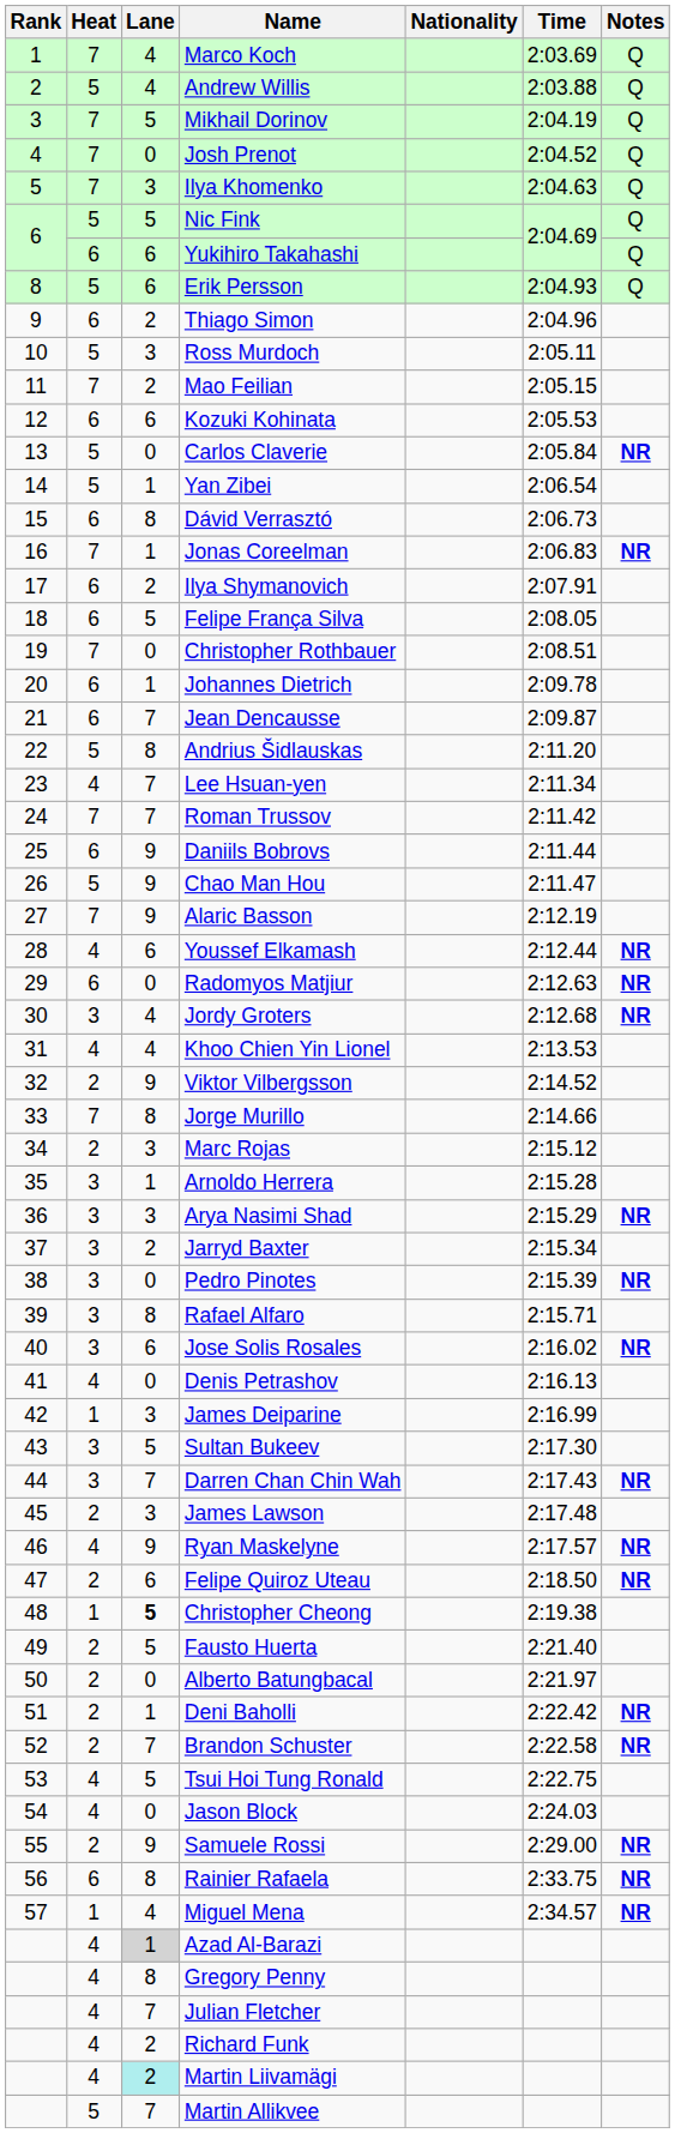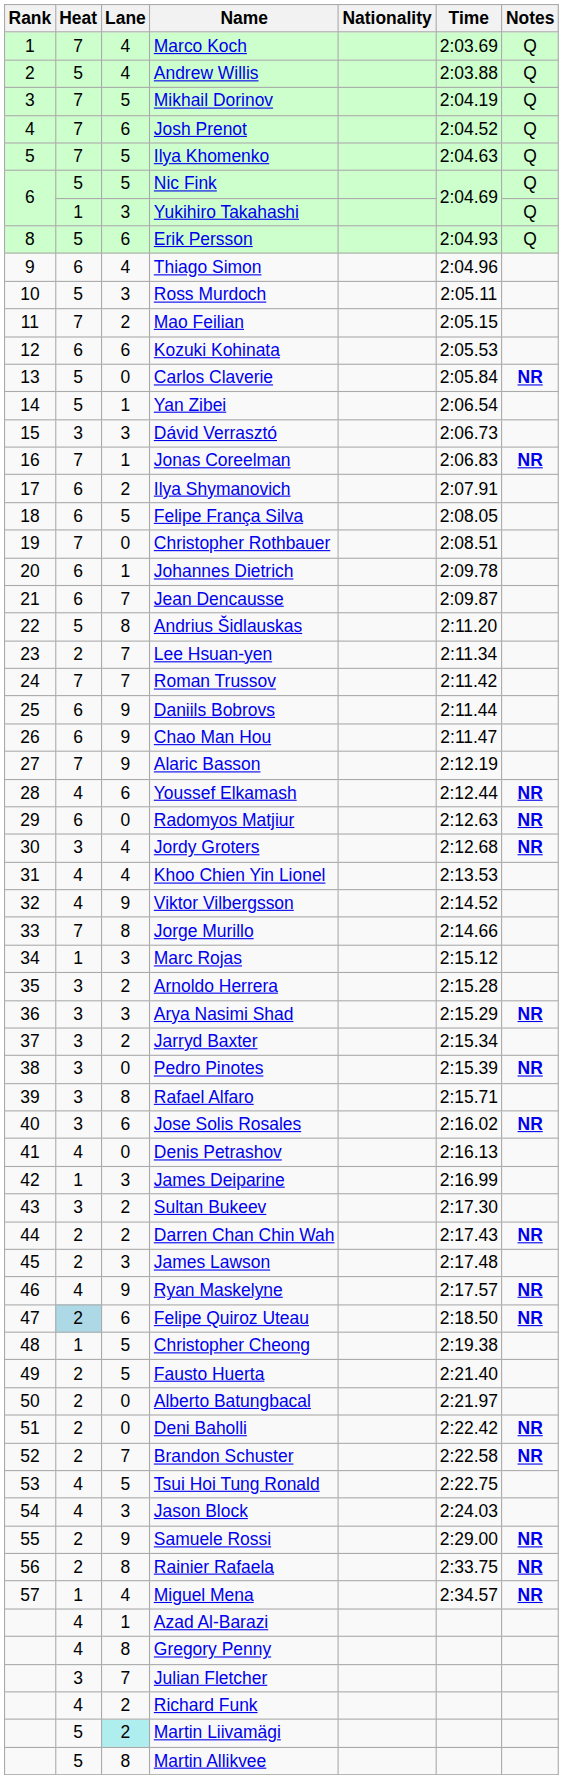 <table class="wikitable sortable" style="text-align:center">
 <tr>
 <th>Rank</th>
 <th>Heat</th>
 <th>Lane</th>
 <th>Name</th>
 <th>Nationality</th>
 <th>Time</th>
 <th>Notes</th>
 </tr>
 <tr bgcolor=ccffcc>
 <td>1</td>
 <td>7</td>
 <td>4</td>
 <td align=left><a href='#'>Marco Koch</a></td>
 <td align=left></td>
 <td>2:03.69</td>
 <td>Q</td>
 </tr>
 <tr bgcolor=ccffcc>
 <td>2</td>
 <td>5</td>
 <td>4</td>
 <td align=left><a href='#'>Andrew Willis</a></td>
 <td align=left></td>
 <td>2:03.88</td>
 <td>Q</td>
 </tr>
 <tr bgcolor=ccffcc>
 <td>3</td>
 <td>7</td>
 <td>5</td>
 <td align=left><a href='#'>Mikhail Dorinov</a></td>
 <td align=left></td>
 <td>2:04.19</td>
 <td>Q</td>
 </tr>
 <tr bgcolor=ccffcc>
 <td>4</td>
 <td>7</td>
-<td>0</td>
+<td>6</td>
 <td align=left><a href='#'>Josh Prenot</a></td>
 <td align=left></td>
 <td>2:04.52</td>
 <td>Q</td>
 </tr>
 <tr bgcolor=ccffcc>
 <td>5</td>
 <td>7</td>
-<td>3</td>
+<td>5</td>
 <td align=left><a href='#'>Ilya Khomenko</a></td>
 <td align=left></td>
 <td>2:04.63</td>
 <td>Q</td>
 </tr>
 <tr bgcolor=ccffcc>
 <td rowspan=2>6</td>
 <td>5</td>
 <td>5</td>
 <td align=left><a href='#'>Nic Fink</a></td>
 <td align=left></td>
 <td rowspan=2>2:04.69</td>
 <td>Q</td>
 </tr>
 <tr bgcolor=ccffcc>
-<td>6</td>
-<td>6</td>
+<td>1</td>
+<td>3</td>
 <td align=left><a href='#'>Yukihiro Takahashi</a></td>
 <td align=left></td>
 <td>Q</td>
 </tr>
 <tr bgcolor=ccffcc>
 <td>8</td>
 <td>5</td>
 <td>6</td>
 <td align=left><a href='#'>Erik Persson</a></td>
 <td align=left></td>
 <td>2:04.93</td>
 <td>Q</td>
 </tr>
 <tr>
 <td>9</td>
 <td>6</td>
-<td>2</td>
+<td>4</td>
 <td align=left><a href='#'>Thiago Simon</a></td>
 <td align=left></td>
 <td>2:04.96</td>
 <td></td>
 </tr>
 <tr>
 <td>10</td>
 <td>5</td>
 <td>3</td>
 <td align=left><a href='#'>Ross Murdoch</a></td>
 <td align=left></td>
 <td>2:05.11</td>
 <td></td>
 </tr>
 <tr>
 <td>11</td>
 <td>7</td>
 <td>2</td>
 <td align=left><a href='#'>Mao Feilian</a></td>
 <td align=left></td>
 <td>2:05.15</td>
 <td></td>
 </tr>
 <tr>
 <td>12</td>
 <td>6</td>
 <td>6</td>
 <td align=left><a href='#'>Kozuki Kohinata</a></td>
 <td align=left></td>
 <td>2:05.53</td>
 <td></td>
 </tr>
 <tr>
 <td>13</td>
 <td>5</td>
 <td>0</td>
 <td align=left><a href='#'>Carlos Claverie</a></td>
 <td align=left></td>
 <td>2:05.84</td>
 <td><strong><a href='#'>NR</a></strong></td>
 </tr>
 <tr>
 <td>14</td>
 <td>5</td>
 <td>1</td>
 <td align=left><a href='#'>Yan Zibei</a></td>
 <td align=left></td>
 <td>2:06.54</td>
 <td></td>
 </tr>
 <tr>
 <td>15</td>
-<td>6</td>
-<td>8</td>
+<td>3</td>
+<td>3</td>
 <td align=left><a href='#'>Dávid Verrasztó</a></td>
 <td align=left></td>
 <td>2:06.73</td>
 <td></td>
 </tr>
 <tr>
 <td>16</td>
 <td>7</td>
 <td>1</td>
 <td align=left><a href='#'>Jonas Coreelman</a></td>
 <td align=left></td>
 <td>2:06.83</td>
 <td><strong><a href='#'>NR</a></strong></td>
 </tr>
 <tr>
 <td>17</td>
 <td>6</td>
 <td>2</td>
 <td align=left><a href='#'>Ilya Shymanovich</a></td>
 <td align=left></td>
 <td>2:07.91</td>
 <td></td>
 </tr>
 <tr>
 <td>18</td>
 <td>6</td>
 <td>5</td>
 <td align=left><a href='#'>Felipe França Silva</a></td>
 <td align=left></td>
 <td>2:08.05</td>
 <td></td>
 </tr>
 <tr>
 <td>19</td>
 <td>7</td>
 <td>0</td>
 <td align=left><a href='#'>Christopher Rothbauer</a></td>
 <td align=left></td>
 <td>2:08.51</td>
 <td></td>
 </tr>
 <tr>
 <td>20</td>
 <td>6</td>
 <td>1</td>
 <td align=left><a href='#'>Johannes Dietrich</a></td>
 <td align=left></td>
 <td>2:09.78</td>
 <td></td>
 </tr>
 <tr>
 <td>21</td>
 <td>6</td>
 <td>7</td>
 <td align=left><a href='#'>Jean Dencausse</a></td>
 <td align=left></td>
 <td>2:09.87</td>
 <td></td>
 </tr>
 <tr>
 <td>22</td>
 <td>5</td>
 <td>8</td>
 <td align=left><a href='#'>Andrius Šidlauskas</a></td>
 <td align=left></td>
 <td>2:11.20</td>
 <td></td>
 </tr>
 <tr>
 <td>23</td>
-<td>4</td>
+<td>2</td>
 <td>7</td>
 <td align=left><a href='#'>Lee Hsuan-yen</a></td>
 <td align=left></td>
 <td>2:11.34</td>
 <td></td>
 </tr>
 <tr>
 <td>24</td>
 <td>7</td>
 <td>7</td>
 <td align=left><a href='#'>Roman Trussov</a></td>
 <td align=left></td>
 <td>2:11.42</td>
 <td></td>
 </tr>
 <tr>
 <td>25</td>
 <td>6</td>
 <td>9</td>
 <td align=left><a href='#'>Daniils Bobrovs</a></td>
 <td align=left></td>
 <td>2:11.44</td>
 <td></td>
 </tr>
 <tr>
 <td>26</td>
-<td>5</td>
+<td>6</td>
 <td>9</td>
 <td align=left><a href='#'>Chao Man Hou</a></td>
 <td align=left></td>
 <td>2:11.47</td>
 <td></td>
 </tr>
 <tr>
 <td>27</td>
 <td>7</td>
 <td>9</td>
 <td align=left><a href='#'>Alaric Basson</a></td>
 <td align=left></td>
 <td>2:12.19</td>
 <td></td>
 </tr>
 <tr>
 <td>28</td>
 <td>4</td>
 <td>6</td>
 <td align=left><a href='#'>Youssef Elkamash</a></td>
 <td align=left></td>
 <td>2:12.44</td>
 <td><strong><a href='#'>NR</a></strong></td>
 </tr>
 <tr>
 <td>29</td>
 <td>6</td>
 <td>0</td>
 <td align=left><a href='#'>Radomyos Matjiur</a></td>
 <td align=left></td>
 <td>2:12.63</td>
 <td><strong><a href='#'>NR</a></strong></td>
 </tr>
 <tr>
 <td>30</td>
 <td>3</td>
 <td>4</td>
 <td align=left><a href='#'>Jordy Groters</a></td>
 <td align=left></td>
 <td>2:12.68</td>
 <td><strong><a href='#'>NR</a></strong></td>
 </tr>
 <tr>
 <td>31</td>
 <td>4</td>
 <td>4</td>
 <td align=left><a href='#'>Khoo Chien Yin Lionel</a></td>
 <td align=left></td>
 <td>2:13.53</td>
 <td></td>
 </tr>
 <tr>
 <td>32</td>
-<td>2</td>
+<td>4</td>
 <td>9</td>
 <td align=left><a href='#'>Viktor Vilbergsson</a></td>
 <td align=left></td>
 <td>2:14.52</td>
 <td></td>
 </tr>
 <tr>
 <td>33</td>
 <td>7</td>
 <td>8</td>
 <td align=left><a href='#'>Jorge Murillo</a></td>
 <td align=left></td>
 <td>2:14.66</td>
 <td></td>
 </tr>
 <tr>
 <td>34</td>
-<td>2</td>
+<td>1</td>
 <td>3</td>
 <td align=left><a href='#'>Marc Rojas</a></td>
 <td align=left></td>
 <td>2:15.12</td>
 <td></td>
 </tr>
 <tr>
 <td>35</td>
 <td>3</td>
-<td>1</td>
+<td>2</td>
 <td align=left><a href='#'>Arnoldo Herrera</a></td>
 <td align=left></td>
 <td>2:15.28</td>
 <td></td>
 </tr>
 <tr>
 <td>36</td>
 <td>3</td>
 <td>3</td>
 <td align=left><a href='#'>Arya Nasimi Shad</a></td>
 <td align=left></td>
 <td>2:15.29</td>
 <td><strong><a href='#'>NR</a></strong></td>
 </tr>
 <tr>
 <td>37</td>
 <td>3</td>
 <td>2</td>
 <td align=left><a href='#'>Jarryd Baxter</a></td>
 <td align=left></td>
 <td>2:15.34</td>
 <td></td>
 </tr>
 <tr>
 <td>38</td>
 <td>3</td>
 <td>0</td>
 <td align=left><a href='#'>Pedro Pinotes</a></td>
 <td align=left></td>
 <td>2:15.39</td>
 <td><strong><a href='#'>NR</a></strong></td>
 </tr>
 <tr>
 <td>39</td>
 <td>3</td>
 <td>8</td>
 <td align=left><a href='#'>Rafael Alfaro</a></td>
 <td align=left></td>
 <td>2:15.71</td>
 <td></td>
 </tr>
 <tr>
 <td>40</td>
 <td>3</td>
 <td>6</td>
 <td align=left><a href='#'>Jose Solis Rosales</a></td>
 <td align=left></td>
 <td>2:16.02</td>
 <td><strong><a href='#'>NR</a></strong></td>
 </tr>
 <tr>
 <td>41</td>
 <td>4</td>
 <td>0</td>
 <td align=left><a href='#'>Denis Petrashov</a></td>
 <td align=left></td>
 <td>2:16.13</td>
 <td></td>
 </tr>
 <tr>
 <td>42</td>
 <td>1</td>
 <td>3</td>
 <td align=left><a href='#'>James Deiparine</a></td>
 <td align=left></td>
 <td>2:16.99</td>
 <td></td>
 </tr>
 <tr>
 <td>43</td>
 <td>3</td>
-<td>5</td>
+<td>2</td>
 <td align=left><a href='#'>Sultan Bukeev</a></td>
 <td align=left></td>
 <td>2:17.30</td>
 <td></td>
 </tr>
 <tr>
 <td>44</td>
-<td>3</td>
-<td>7</td>
+<td>2</td>
+<td>2</td>
 <td align=left><a href='#'>Darren Chan Chin Wah</a></td>
 <td align=left></td>
 <td>2:17.43</td>
 <td><strong><a href='#'>NR</a></strong></td>
 </tr>
 <tr>
 <td>45</td>
 <td>2</td>
 <td>3</td>
 <td align=left><a href='#'>James Lawson</a></td>
 <td align=left></td>
 <td>2:17.48</td>
 <td></td>
 </tr>
 <tr>
 <td>46</td>
 <td>4</td>
 <td>9</td>
 <td align=left><a href='#'>Ryan Maskelyne</a></td>
 <td align=left></td>
 <td>2:17.57</td>
 <td><strong><a href='#'>NR</a></strong></td>
 </tr>
 <tr>
 <td>47</td>
-<td>2</td>
+<td style="background: lightblue;">2</td>
 <td>6</td>
 <td align=left><a href='#'>Felipe Quiroz Uteau</a></td>
 <td align=left></td>
 <td>2:18.50</td>
 <td><strong><a href='#'>NR</a></strong></td>
 </tr>
 <tr>
 <td>48</td>
 <td>1</td>
-<td><strong>5</strong></td>
+<td>5</td>
 <td align=left><a href='#'>Christopher Cheong</a></td>
 <td align=left></td>
 <td>2:19.38</td>
 <td></td>
 </tr>
 <tr>
 <td>49</td>
 <td>2</td>
 <td>5</td>
 <td align=left><a href='#'>Fausto Huerta</a></td>
 <td align=left></td>
 <td>2:21.40</td>
 <td></td>
 </tr>
 <tr>
 <td>50</td>
 <td>2</td>
 <td>0</td>
 <td align=left><a href='#'>Alberto Batungbacal</a></td>
 <td align=left></td>
 <td>2:21.97</td>
 <td></td>
 </tr>
 <tr>
 <td>51</td>
 <td>2</td>
-<td>1</td>
+<td>0</td>
 <td align=left><a href='#'>Deni Baholli</a></td>
 <td align=left></td>
 <td>2:22.42</td>
 <td><strong><a href='#'>NR</a></strong></td>
 </tr>
 <tr>
 <td>52</td>
 <td>2</td>
 <td>7</td>
 <td align=left><a href='#'>Brandon Schuster</a></td>
 <td align=left></td>
 <td>2:22.58</td>
 <td><strong><a href='#'>NR</a></strong></td>
 </tr>
 <tr>
 <td>53</td>
 <td>4</td>
 <td>5</td>
 <td align=left><a href='#'>Tsui Hoi Tung Ronald</a></td>
 <td align=left></td>
 <td>2:22.75</td>
 <td></td>
 </tr>
 <tr>
 <td>54</td>
 <td>4</td>
-<td>0</td>
+<td>3</td>
 <td align=left><a href='#'>Jason Block</a></td>
 <td align=left></td>
 <td>2:24.03</td>
 <td></td>
 </tr>
 <tr>
 <td>55</td>
 <td>2</td>
 <td>9</td>
 <td align=left><a href='#'>Samuele Rossi</a></td>
 <td align=left></td>
 <td>2:29.00</td>
 <td><strong><a href='#'>NR</a></strong></td>
 </tr>
 <tr>
 <td>56</td>
-<td>6</td>
+<td>2</td>
 <td>8</td>
 <td align=left><a href='#'>Rainier Rafaela</a></td>
 <td align=left></td>
 <td>2:33.75</td>
 <td><strong><a href='#'>NR</a></strong></td>
 </tr>
 <tr>
 <td>57</td>
 <td>1</td>
 <td>4</td>
 <td align=left><a href='#'>Miguel Mena</a></td>
 <td align=left></td>
 <td>2:34.57</td>
 <td><strong><a href='#'>NR</a></strong></td>
 </tr>
 <tr>
 <td></td>
 <td>4</td>
-<td style="background: lightgrey;">1</td>
+<td>1</td>
 <td align=left><a href='#'>Azad Al-Barazi</a></td>
 <td align=left></td>
 <td></td>
 <td></td>
 </tr>
 <tr>
 <td></td>
 <td>4</td>
 <td>8</td>
 <td align=left><a href='#'>Gregory Penny</a></td>
 <td align=left></td>
 <td></td>
 <td></td>
 </tr>
 <tr>
 <td></td>
-<td>4</td>
+<td>3</td>
 <td>7</td>
 <td align=left><a href='#'>Julian Fletcher</a></td>
 <td align=left></td>
 <td></td>
 <td></td>
 </tr>
 <tr>
 <td></td>
 <td>4</td>
 <td>2</td>
 <td align=left><a href='#'>Richard Funk</a></td>
 <td align=left></td>
 <td></td>
 <td></td>
 </tr>
 <tr>
 <td></td>
-<td>4</td>
+<td>5</td>
 <td style="background: paleturquoise;">2</td>
 <td align=left><a href='#'>Martin Liivamägi</a></td>
 <td align=left></td>
 <td></td>
 <td></td>
 </tr>
 <tr>
 <td></td>
 <td>5</td>
-<td>7</td>
+<td>8</td>
 <td align=left><a href='#'>Martin Allikvee</a></td>
 <td align=left></td>
 <td></td>
 <td></td>
 </tr>
 </table>
